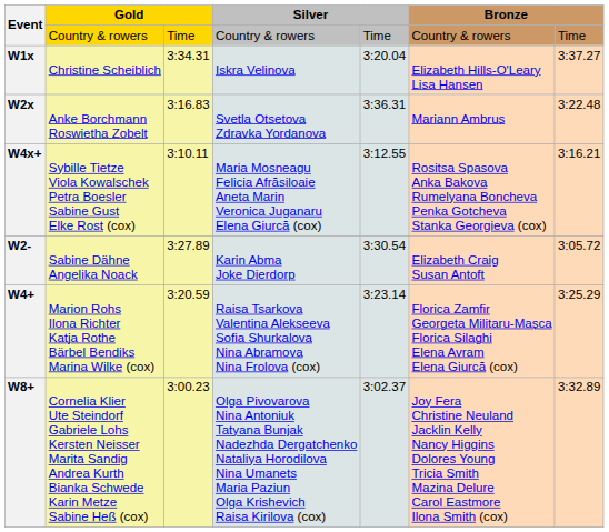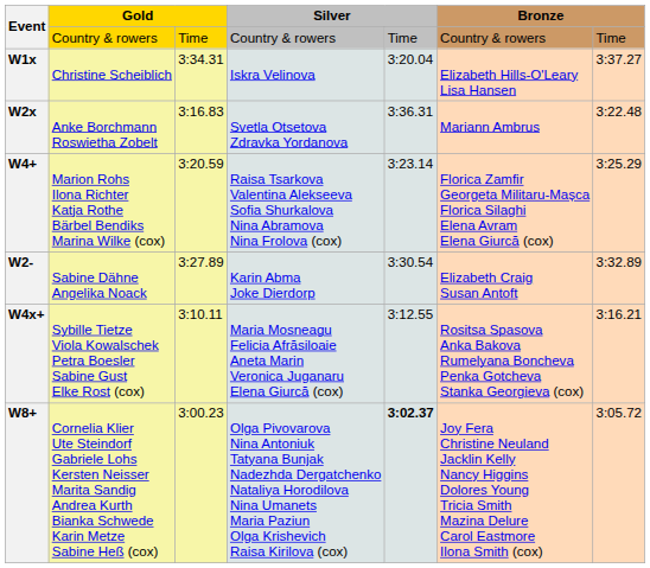 <table class="wikitable">
 <tr>
 <th rowspan="2">Event</th>
 <th colspan="2" style="background-color:gold">Gold</th>
 <th colspan="2" style="background-color:silver">Silver</th>
 <th colspan="2" style="background-color:#CC9966">Bronze</th>
 </tr>
 <tr>
 <td style="background-color:gold">Country & rowers</td>
 <td style="background-color:gold">Time</td>
 <td style="background-color:silver">Country & rowers</td>
 <td style="background-color:silver">Time</td>
 <td style="background-color:#CC9966">Country & rowers</td>
 <td style="background-color:#CC9966">Time</td>
 </tr>
 <tr style="vertical-align:top;">
 <th style="text-align:left;">W1x</th>
 <td style="background-color:#F7F6A8;"><strong></strong> <br> <a href='#'>Christine Scheiblich</a></td>
 <td style="background-color:#F7F6A8;">3:34.31</td>
 <td style="background-color:#DCE5E5;"><strong></strong> <br> <a href='#'>Iskra Velinova</a></td>
 <td style="background-color:#DCE5E5;">3:20.04</td>
 <td style="background-color:#FFDAB9;"><strong></strong> <br> <a href='#'>Elizabeth Hills-O'Leary</a> <br> <a href='#'>Lisa Hansen</a></td>
 <td style="background-color:#FFDAB9;">3:37.27</td>
 </tr>
 <tr style="vertical-align:top;">
 <th style="text-align:left;">W2x</th>
 <td style="background-color:#F7F6A8;"><strong></strong> <br> <a href='#'>Anke Borchmann</a> <br> <a href='#'>Roswietha Zobelt</a></td>
 <td style="background-color:#F7F6A8;">3:16.83</td>
 <td style="background-color:#DCE5E5;"><strong></strong> <br> <a href='#'>Svetla Otsetova</a> <br> <a href='#'>Zdravka Yordanova</a></td>
 <td style="background-color:#DCE5E5;">3:36.31</td>
 <td style="background-color:#FFDAB9;"><strong></strong> <br> <a href='#'>Mariann Ambrus</a></td>
 <td style="background-color:#FFDAB9;">3:22.48</td>
 </tr>
 <tr style="vertical-align:top;">
+<th style="text-align:left;">W4+ </th>
+<td style="background-color:#F7F6A8;"><strong></strong> <br> <a href='#'>Marion Rohs</a> <br> <a href='#'>Ilona Richter</a> <br> <a href='#'>Katja Rothe</a> <br> <a href='#'>Bärbel Bendiks</a> <br> <a href='#'>Marina Wilke</a> (cox)</td>
+<td style="background-color:#F7F6A8;">3:20.59</td>
+<td style="background-color:#DCE5E5;"><strong></strong> <br> <a href='#'>Raisa Tsarkova</a> <br> <a href='#'>Valentina Alekseeva</a> <br> <a href='#'>Sofia Shurkalova</a> <br> <a href='#'>Nina Abramova</a> <br> <a href='#'>Nina Frolova</a> (cox)</td>
+<td style="background-color:#DCE5E5;">3:23.14</td>
+<td style="background-color:#FFDAB9;"><strong></strong> <br> <a href='#'>Florica Zamfir</a><br> <a href='#'>Georgeta Militaru-Mașca</a> <br> <a href='#'>Florica Silaghi</a> <br> <a href='#'>Elena Avram</a> <br> <a href='#'>Elena Giurcă</a> (cox)</td>
+<td style="background-color:#FFDAB9;">3:25.29</td>
+</tr>
+<tr style="vertical-align:top;">
+<th style="text-align:left;">W2- </th>
+<td style="background-color:#F7F6A8;"><strong></strong> <br> <a href='#'>Sabine Dähne</a><br> <a href='#'>Angelika Noack</a></td>
+<td style="background-color:#F7F6A8;">3:27.89</td>
+<td style="background-color:#DCE5E5;"><strong></strong> <br> <a href='#'>Karin Abma</a> <br> <a href='#'>Joke Dierdorp</a></td>
+<td style="background-color:#DCE5E5;">3:30.54</td>
+<td style="background-color:#FFDAB9;"><strong></strong> <br> <a href='#'>Elizabeth Craig</a> <br> <a href='#'>Susan Antoft</a></td>
+<td style="background-color:#FFDAB9;">3:32.89</td>
+</tr>
+<tr style="vertical-align:top;">
 <th style="text-align:left;">W4x+ </th>
 <td style="background-color:#F7F6A8;"><strong></strong> <br> <a href='#'>Sybille Tietze</a> <br> <a href='#'>Viola Kowalschek</a> <br> <a href='#'>Petra Boesler</a> <br> <a href='#'>Sabine Gust</a> <br> <a href='#'>Elke Rost</a> (cox)</td>
 <td style="background-color:#F7F6A8;">3:10.11</td>
 <td style="background-color:#DCE5E5;"><strong></strong> <br> <a href='#'>Maria Mosneagu</a> <br> <a href='#'>Felicia Afrăsiloaie</a> <br> <a href='#'>Aneta Marin</a> <br> <a href='#'>Veronica Juganaru</a> <br> <a href='#'>Elena Giurcă</a> (cox)</td>
 <td style="background-color:#DCE5E5;">3:12.55</td>
 <td style="background-color:#FFDAB9;"><strong></strong> <br> <a href='#'>Rositsa Spasova</a> <br> <a href='#'>Anka Bakova</a> <br> <a href='#'>Rumelyana Boncheva</a> <br> <a href='#'>Penka Gotcheva</a> <br> <a href='#'>Stanka Georgieva</a> (cox)</td>
 <td style="background-color:#FFDAB9;">3:16.21</td>
 </tr>
 <tr style="vertical-align:top;">
-<th style="text-align:left;">W2- </th>
-<td style="background-color:#F7F6A8;"><strong></strong> <br> <a href='#'>Sabine Dähne</a><br> <a href='#'>Angelika Noack</a></td>
-<td style="background-color:#F7F6A8;">3:27.89</td>
-<td style="background-color:#DCE5E5;"><strong></strong> <br> <a href='#'>Karin Abma</a> <br> <a href='#'>Joke Dierdorp</a></td>
-<td style="background-color:#DCE5E5;">3:30.54</td>
-<td style="background-color:#FFDAB9;"><strong></strong> <br> <a href='#'>Elizabeth Craig</a> <br> <a href='#'>Susan Antoft</a></td>
-<td style="background-color:#FFDAB9;">3:05.72</td>
-</tr>
-<tr style="vertical-align:top;">
-<th style="text-align:left;">W4+ </th>
-<td style="background-color:#F7F6A8;"><strong></strong> <br> <a href='#'>Marion Rohs</a> <br> <a href='#'>Ilona Richter</a> <br> <a href='#'>Katja Rothe</a> <br> <a href='#'>Bärbel Bendiks</a> <br> <a href='#'>Marina Wilke</a> (cox)</td>
-<td style="background-color:#F7F6A8;">3:20.59</td>
-<td style="background-color:#DCE5E5;"><strong></strong> <br> <a href='#'>Raisa Tsarkova</a> <br> <a href='#'>Valentina Alekseeva</a> <br> <a href='#'>Sofia Shurkalova</a> <br> <a href='#'>Nina Abramova</a> <br> <a href='#'>Nina Frolova</a> (cox)</td>
-<td style="background-color:#DCE5E5;">3:23.14</td>
-<td style="background-color:#FFDAB9;"><strong></strong> <br> <a href='#'>Florica Zamfir</a><br> <a href='#'>Georgeta Militaru-Mașca</a> <br> <a href='#'>Florica Silaghi</a> <br> <a href='#'>Elena Avram</a> <br> <a href='#'>Elena Giurcă</a> (cox)</td>
-<td style="background-color:#FFDAB9;">3:25.29</td>
-</tr>
-<tr style="vertical-align:top;">
 <th style="text-align:left;">W8+ </th>
 <td style="background-color:#F7F6A8;"><strong></strong> <br> <a href='#'>Cornelia Klier</a> <br> <a href='#'>Ute Steindorf</a> <br> <a href='#'>Gabriele Lohs</a> <br> <a href='#'>Kersten Neisser</a><br> <a href='#'>Marita Sandig</a> <br> <a href='#'>Andrea Kurth</a> <br> <a href='#'>Bianka Schwede</a> <br> <a href='#'>Karin Metze</a> <br> <a href='#'>Sabine Heß</a> (cox)</td>
 <td style="background-color:#F7F6A8;">3:00.23</td>
 <td style="background-color:#DCE5E5;"><strong></strong> <br> <a href='#'>Olga Pivovarova</a> <br> <a href='#'>Nina Antoniuk</a> <br> <a href='#'>Tatyana Bunjak</a> <br> <a href='#'>Nadezhda Dergatchenko</a> <br> <a href='#'>Nataliya Horodilova</a> <br> <a href='#'>Nina Umanets</a> <br> <a href='#'>Maria Paziun</a> <br> <a href='#'>Olga Krishevich</a> <br> <a href='#'>Raisa Kirilova</a> (cox)</td>
-<td style="background-color:#DCE5E5;">3:02.37</td>
+<td style="background-color:#DCE5E5;"><strong>3:02.37</strong></td>
 <td style="background-color:#FFDAB9;"><strong></strong> <br> <a href='#'>Joy Fera</a> <br> <a href='#'>Christine Neuland</a> <br> <a href='#'>Jacklin Kelly</a> <br> <a href='#'>Nancy Higgins</a> <br> <a href='#'>Dolores Young</a> <br> <a href='#'>Tricia Smith</a> <br> <a href='#'>Mazina Delure</a> <br> <a href='#'>Carol Eastmore</a> <br> <a href='#'>Ilona Smith</a> (cox)</td>
-<td style="background-color:#FFDAB9;">3:32.89</td>
+<td style="background-color:#FFDAB9;">3:05.72</td>
 </tr>
 </table>
